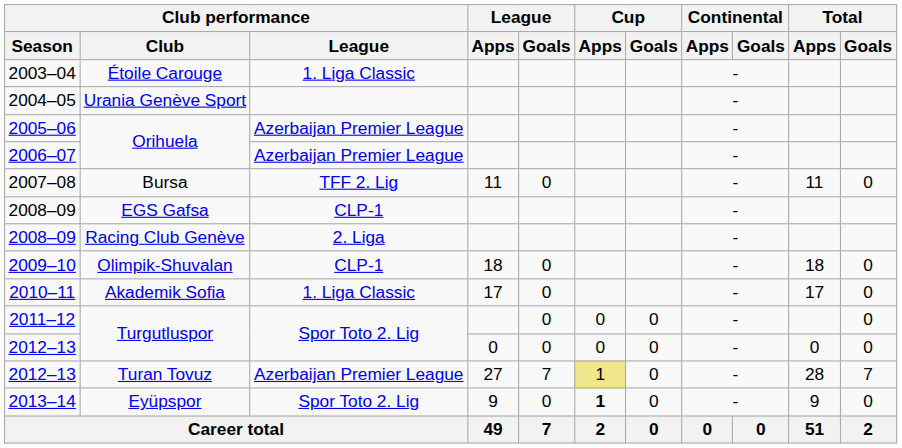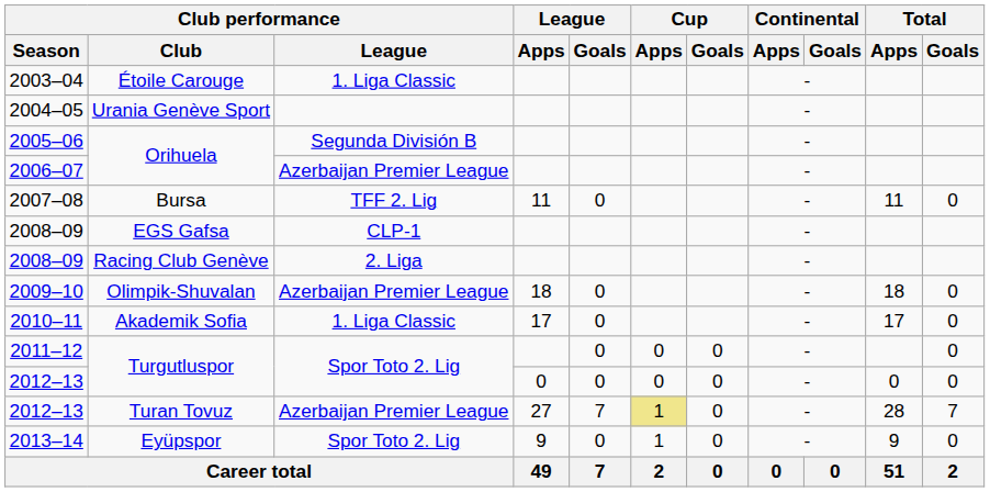 <table class="wikitable" style="text-align:center">
 <tr>
 <th colspan=3>Club performance</th>
 <th colspan=2>League</th>
 <th colspan=2>Cup</th>
 <th colspan=2>Continental</th>
 <th colspan=2>Total</th>
 </tr>
 <tr>
 <th>Season</th>
 <th>Club</th>
 <th>League</th>
 <th>Apps</th>
 <th>Goals</th>
 <th>Apps</th>
 <th>Goals</th>
 <th>Apps</th>
 <th>Goals</th>
 <th>Apps</th>
 <th>Goals</th>
 </tr>
 <tr>
 <td>2003–04</td>
 <td><a href='#'>Étoile Carouge</a></td>
 <td><a href='#'>1. Liga Classic</a></td>
 <td></td>
 <td></td>
 <td></td>
 <td></td>
 <td colspan="2">-</td>
 <td></td>
 <td></td>
 </tr>
 <tr>
 <td>2004–05</td>
 <td><a href='#'>Urania Genève Sport</a></td>
 <td></td>
 <td></td>
 <td></td>
 <td></td>
 <td></td>
 <td colspan="2">-</td>
 <td></td>
 <td></td>
 </tr>
 <tr>
 <td><a href='#'>2005–06</a></td>
 <td rowspan="2"><a href='#'>Orihuela</a></td>
-<td><a href='#'>Azerbaijan Premier League</a></td>
+<td><a href='#'>Segunda División B</a></td>
 <td></td>
 <td></td>
 <td></td>
 <td></td>
 <td colspan="2">-</td>
 <td></td>
 <td></td>
 </tr>
 <tr>
 <td><a href='#'>2006–07</a></td>
 <td><a href='#'>Azerbaijan Premier League</a></td>
 <td></td>
 <td></td>
 <td></td>
 <td></td>
 <td colspan="2">-</td>
 <td></td>
 <td></td>
 </tr>
 <tr>
 <td>2007–08</td>
 <td>Bursa</td>
 <td><a href='#'>TFF 2. Lig</a></td>
 <td>11</td>
 <td>0</td>
 <td></td>
 <td></td>
 <td colspan="2">-</td>
 <td>11</td>
 <td>0</td>
 </tr>
 <tr>
 <td>2008–09</td>
 <td><a href='#'>EGS Gafsa</a></td>
 <td><a href='#'>CLP-1</a></td>
 <td></td>
 <td></td>
 <td></td>
 <td></td>
 <td colspan="2">-</td>
 <td></td>
 <td></td>
 </tr>
 <tr>
 <td><a href='#'>2008–09</a></td>
 <td><a href='#'>Racing Club Genève</a></td>
 <td><a href='#'>2. Liga</a></td>
 <td></td>
 <td></td>
 <td></td>
 <td></td>
 <td colspan="2">-</td>
 <td></td>
 <td></td>
 </tr>
 <tr>
 <td><a href='#'>2009–10</a></td>
 <td><a href='#'>Olimpik-Shuvalan</a></td>
-<td><a href='#'>CLP-1</a></td>
+<td><a href='#'>Azerbaijan Premier League</a></td>
 <td>18</td>
 <td>0</td>
 <td></td>
 <td></td>
 <td colspan="2">-</td>
 <td>18</td>
 <td>0</td>
 </tr>
 <tr>
 <td><a href='#'>2010–11</a></td>
 <td><a href='#'>Akademik Sofia</a></td>
 <td><a href='#'>1. Liga Classic</a></td>
 <td>17</td>
 <td>0</td>
 <td></td>
 <td></td>
 <td colspan="2">-</td>
 <td>17</td>
 <td>0</td>
 </tr>
 <tr>
 <td><a href='#'>2011–12</a></td>
 <td rowspan="2"><a href='#'>Turgutluspor</a></td>
 <td rowspan="2"><a href='#'>Spor Toto 2. Lig</a></td>
 <td></td>
 <td>0</td>
 <td>0</td>
 <td>0</td>
 <td colspan="2">-</td>
 <td></td>
 <td>0</td>
 </tr>
 <tr>
 <td><a href='#'>2012–13</a></td>
 <td>0</td>
 <td>0</td>
 <td>0</td>
 <td>0</td>
 <td colspan="2">-</td>
 <td>0</td>
 <td>0</td>
 </tr>
 <tr>
 <td><a href='#'>2012–13</a></td>
 <td><a href='#'>Turan Tovuz</a></td>
 <td><a href='#'>Azerbaijan Premier League</a></td>
 <td>27</td>
 <td>7</td>
 <td style="background: khaki;">1</td>
 <td>0</td>
 <td colspan="2">-</td>
 <td>28</td>
 <td>7</td>
 </tr>
 <tr>
 <td><a href='#'>2013–14</a></td>
 <td><a href='#'>Eyüpspor</a></td>
 <td><a href='#'>Spor Toto 2. Lig</a></td>
 <td>9</td>
 <td>0</td>
-<td><strong>1</strong></td>
+<td>1</td>
 <td>0</td>
 <td colspan="2">-</td>
 <td>9</td>
 <td>0</td>
 </tr>
 <tr>
 <th colspan=3>Career total</th>
 <th>49</th>
 <th>7</th>
 <th>2</th>
 <th>0</th>
 <th>0</th>
 <th>0</th>
 <th>51</th>
 <th>2</th>
 </tr>
 </table>
